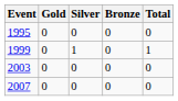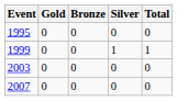 <table class="wikitable">
 <tr>
 <th>Event</th>
 <th>Gold</th>
+<th>Bronze</th>
 <th>Silver</th>
-<th>Bronze</th>
 <th>Total</th>
 </tr>
 <tr>
 <td><a href='#'>1995</a></td>
 <td>0</td>
 <td>0</td>
 <td>0</td>
 <td>0</td>
 </tr>
 <tr>
 <td><a href='#'>1999</a></td>
 <td>0</td>
+<td>0</td>
 <td>1</td>
-<td>0</td>
 <td>1</td>
 </tr>
 <tr>
 <td><a href='#'>2003</a></td>
 <td>0</td>
 <td>0</td>
 <td>0</td>
 <td>0</td>
 </tr>
 <tr>
 <td><a href='#'>2007</a></td>
 <td>0</td>
 <td>0</td>
 <td>0</td>
 <td>0</td>
 </tr>
 </table>
